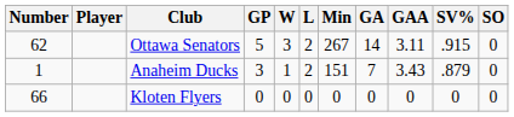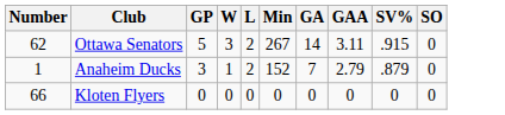 <table class="wikitable sortable" style="text-align: center;">
 <tr>
 <th>Number</th>
-<th>Player</th>
 <th>Club</th>
 <th>GP</th>
 <th>W</th>
 <th>L</th>
 <th>Min</th>
 <th>GA</th>
 <th>GAA</th>
 <th>SV%</th>
 <th>SO</th>
 </tr>
 <tr>
 <td>62</td>
-<td align="left"></td>
 <td align="left"><a href='#'>Ottawa Senators</a></td>
 <td>5</td>
 <td>3</td>
 <td>2</td>
 <td>267</td>
 <td>14</td>
 <td>3.11</td>
 <td>.915</td>
 <td>0</td>
 </tr>
 <tr>
 <td>1</td>
-<td align="left"></td>
 <td align="left"><a href='#'>Anaheim Ducks</a></td>
 <td>3</td>
 <td>1</td>
 <td>2</td>
-<td>151</td>
+<td>152</td>
 <td>7</td>
-<td>3.43</td>
+<td>2.79</td>
 <td>.879</td>
 <td>0</td>
 </tr>
 <tr>
 <td>66</td>
-<td align="left"></td>
 <td align="left"><a href='#'>Kloten Flyers</a></td>
 <td>0</td>
 <td>0</td>
 <td>0</td>
 <td>0</td>
 <td>0</td>
 <td>0</td>
 <td>0</td>
 <td>0</td>
 </tr>
 </table>
